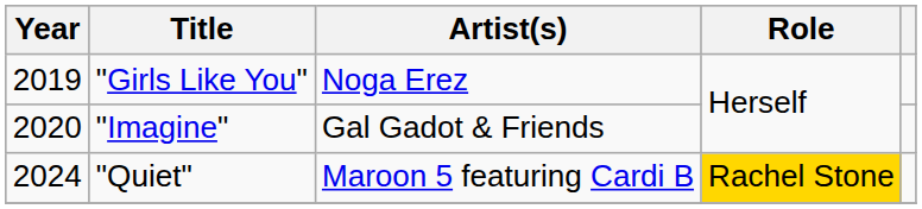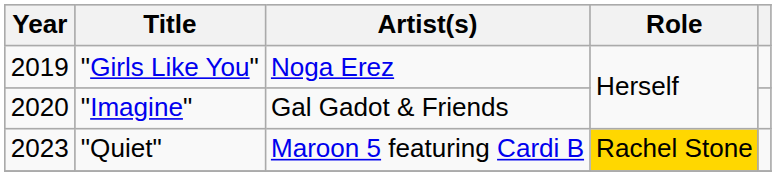 <table class="wikitable sortable">
 <tr>
 <th>Year</th>
 <th>Title</th>
 <th>Artist(s)</th>
 <th>Role</th>
 <th class="unsortable"></th>
 </tr>
 <tr>
 <td>2019</td>
 <td>"<a href='#'>Girls Like You</a>" </td>
 <td><a href='#'>Noga Erez</a></td>
 <td rowspan=2>Herself</td>
 <td></td>
 </tr>
 <tr>
 <td>2020</td>
 <td>"<a href='#'>Imagine</a>"</td>
 <td>Gal Gadot & Friends</td>
 <td></td>
 </tr>
 <tr>
-<td>2024</td>
+<td>2023</td>
 <td>"Quiet"</td>
 <td><a href='#'>Maroon 5</a> featuring <a href='#'>Cardi B</a></td>
 <td style="background: gold;">Rachel Stone</td>
 <td></td>
 </tr>
 <tr>
 </tr>
 </table>
